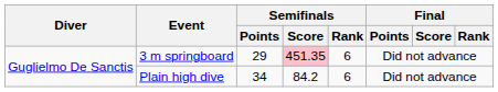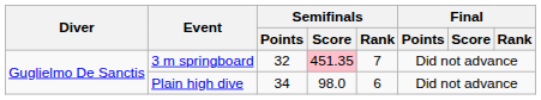 <table class=wikitable style="font-size:90%">
 <tr>
 <th rowspan=2>Diver</th>
 <th rowspan=2>Event</th>
 <th colspan=3>Semifinals</th>
 <th colspan=3>Final</th>
 </tr>
 <tr>
 <th>Points</th>
 <th>Score</th>
 <th>Rank</th>
 <th>Points</th>
 <th>Score</th>
 <th>Rank</th>
 </tr>
 <tr>
 <td rowspan=2><a href='#'>Guglielmo De Sanctis</a></td>
 <td><a href='#'>3 m springboard</a></td>
-<td align=center>29</td>
+<td align=center>32</td>
 <td align=center style="background: pink;">451.35</td>
-<td align=center>6</td>
+<td align=center>7</td>
 <td align=center colspan=3>Did not advance</td>
 </tr>
 <tr>
 <td><a href='#'>Plain high dive</a></td>
 <td align=center>34</td>
-<td align=center>84.2</td>
+<td align=center>98.0</td>
 <td align=center>6</td>
 <td align=center colspan=3>Did not advance</td>
 </tr>
 </table>
